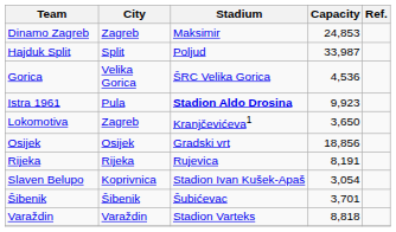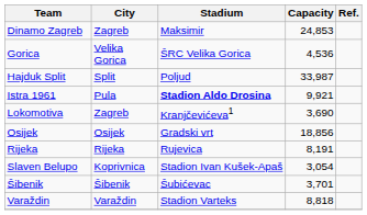 <table class="wikitable sortable">
 <tr>
 <th width="120">Team</th>
 <th width="90">City</th>
 <th width="180">Stadium</th>
 <th width="60">Capacity</th>
 <th width="30">Ref.</th>
 </tr>
 <tr>
 <td><a href='#'>Dinamo Zagreb</a></td>
 <td><a href='#'>Zagreb</a></td>
 <td><a href='#'>Maksimir</a></td>
 <td align="right">24,853</td>
 <td></td>
 </tr>
 <tr>
+<td><a href='#'>Gorica</a></td>
+<td><a href='#'>Velika Gorica</a></td>
+<td><a href='#'>ŠRC Velika Gorica</a></td>
+<td align="right">4,536</td>
+<td></td>
+</tr>
+<tr>
 <td><a href='#'>Hajduk Split</a></td>
 <td><a href='#'>Split</a></td>
 <td><a href='#'>Poljud</a></td>
 <td align="right">33,987</td>
 <td></td>
 </tr>
 <tr>
-<td><a href='#'>Gorica</a></td>
-<td><a href='#'>Velika Gorica</a></td>
-<td><a href='#'>ŠRC Velika Gorica</a></td>
-<td align="right">4,536</td>
-<td></td>
-</tr>
-<tr>
 <td><a href='#'>Istra 1961</a></td>
 <td><a href='#'>Pula</a></td>
 <td><strong><a href='#'>Stadion Aldo Drosina</a></strong></td>
-<td align="right">9,923</td>
+<td align="right">9,921</td>
 <td></td>
 </tr>
 <tr>
 <td><a href='#'>Lokomotiva</a></td>
 <td><a href='#'>Zagreb</a></td>
 <td><a href='#'>Kranjčevićeva</a><sup>1</sup></td>
-<td align="right">3,650</td>
+<td align="right">3,690</td>
 <td></td>
 </tr>
 <tr>
 <td><a href='#'>Osijek</a></td>
 <td><a href='#'>Osijek</a></td>
 <td><a href='#'>Gradski vrt</a></td>
 <td align="right">18,856</td>
 <td></td>
 </tr>
 <tr>
 <td><a href='#'>Rijeka</a></td>
 <td><a href='#'>Rijeka</a></td>
 <td><a href='#'>Rujevica</a></td>
 <td align="right">8,191</td>
 <td></td>
 </tr>
 <tr>
 <td><a href='#'>Slaven Belupo</a></td>
 <td><a href='#'>Koprivnica</a></td>
 <td><a href='#'>Stadion Ivan Kušek-Apaš</a></td>
 <td align="right">3,054</td>
 <td></td>
 </tr>
 <tr>
 <td><a href='#'>Šibenik</a></td>
 <td><a href='#'>Šibenik</a></td>
 <td><a href='#'>Šubićevac</a></td>
 <td align="right">3,701</td>
 <td></td>
 </tr>
 <tr>
 <td><a href='#'>Varaždin</a></td>
 <td><a href='#'>Varaždin</a></td>
 <td><a href='#'>Stadion Varteks</a></td>
 <td align="right">8,818</td>
 <td></td>
 </tr>
 <tr>
 </tr>
 </table>
